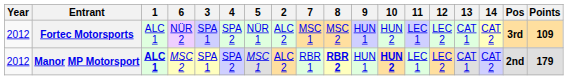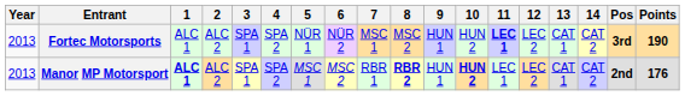 <table class="wikitable" style="text-align:center; font-size:85%">
 <tr>
 <th>Year</th>
 <th>Entrant</th>
 <th>1</th>
-<th>6</th>
+<th>2</th>
 <th>3</th>
 <th>4</th>
 <th>5</th>
-<th>2</th>
+<th>6</th>
 <th>7</th>
 <th>8</th>
 <th>9</th>
 <th>10</th>
 <th>11</th>
 <th>12</th>
 <th>13</th>
 <th>14</th>
 <th>Pos</th>
 <th>Points</th>
 </tr>
 <tr>
-<td><a href='#'>2012</a></td>
+<td><a href='#'>2013</a></td>
 <th nowrap><a href='#'>Fortec Motorsports</a></th>
 <td style="background:#DFFFDF;"><a href='#'>ALC<br>1</a><br></td>
-<td style="background:#EFCFFF;"><a href='#'>NÜR<br>2</a><br></td>
+<td style="background:#DFFFDF;"><a href='#'>ALC<br>2</a><br></td>
 <td style="background:#CFCFFF;"><a href='#'>SPA<br>1</a><br></td>
 <td style="background:#DFFFDF;"><a href='#'>SPA<br>2</a><br></td>
 <td style="background:#DFFFDF;"><a href='#'>NÜR<br>1</a><br></td>
-<td style="background:#DFFFDF;"><a href='#'>ALC<br>2</a><br></td>
+<td style="background:#EFCFFF;"><a href='#'>NÜR<br>2</a><br></td>
 <td style="background:#FFDF9F;"><a href='#'>MSC<br>1</a><br></td>
 <td style="background:#FFDF9F;"><a href='#'>MSC<br>2</a><br></td>
 <td style="background:#CFCFFF;"><a href='#'>HUN<br>1</a><br></td>
 <td style="background:#DFFFDF;"><a href='#'>HUN<br>2</a><br></td>
-<td style="background:#CFCFFF;"><a href='#'>LEC<br>1</a><br></td>
+<td style="background:#CFCFFF;"><strong><a href='#'>LEC<br>1</a><br></strong></td>
 <td style="background:#DFFFDF;"><a href='#'>LEC<br>2</a><br></td>
 <td style="background:#DFFFDF;"><a href='#'>CAT<br>1</a><br></td>
 <td style="background:#FFFFBF;"><a href='#'>CAT<br>2</a><br></td>
 <th style="background:#FFDF9F;">3rd</th>
-<th style="background:#FFDF9F;">109</th>
+<th style="background:#FFDF9F;">190</th>
 </tr>
 <tr>
-<td><a href='#'>2012</a></td>
+<td><a href='#'>2013</a></td>
 <th nowrap><a href='#'>Manor</a> <a href='#'>MP Motorsport</a></th>
 <td style="background:#DFFFDF;"><strong><a href='#'>ALC<br>1</a><br></strong></td>
-<td style="background:#FFFFBF;"><em><a href='#'>MSC<br>2</a></em><br></td>
+<td style="background:#FFDF9F;"><a href='#'>ALC<br>2</a><br></td>
 <td style="background:#FFFFBF;"><a href='#'>SPA<br>1</a><br></td>
 <td style="background:#CFCFFF;"><a href='#'>SPA<br>2</a><br></td>
 <td style="background:#DFDFDF;"><em><a href='#'>MSC<br>1</a></em><br></td>
-<td style="background:#FFDF9F;"><a href='#'>ALC<br>2</a><br></td>
+<td style="background:#FFFFBF;"><em><a href='#'>MSC<br>2</a></em><br></td>
 <td style="background:#DFFFDF;"><a href='#'>RBR<br>1</a><br></td>
 <td style="background:#FFFFBF;"><strong><a href='#'>RBR<br>2</a></strong><br></td>
 <td style="background:#DFFFDF;"><a href='#'>HUN<br>1</a><br></td>
 <td style="background:#FFDF9F;"><strong><a href='#'>HUN<br>2</a></strong><br></td>
 <td style="background:#DFFFDF;"><a href='#'>LEC<br>1</a><br></td>
 <td style="background:#FFDF9F;"><a href='#'>LEC<br>2</a><br></td>
 <td style="background:#DFDFDF;"><a href='#'>CAT<br>1</a><br></td>
 <td style="background:#CFCFFF;"><a href='#'>CAT<br>2</a><br></td>
 <th style="background:#DFDFDF;">2nd</th>
-<th style="background:#DFDFDF;">179</th>
+<th style="background:#DFDFDF;">176</th>
 </tr>
 </table>
